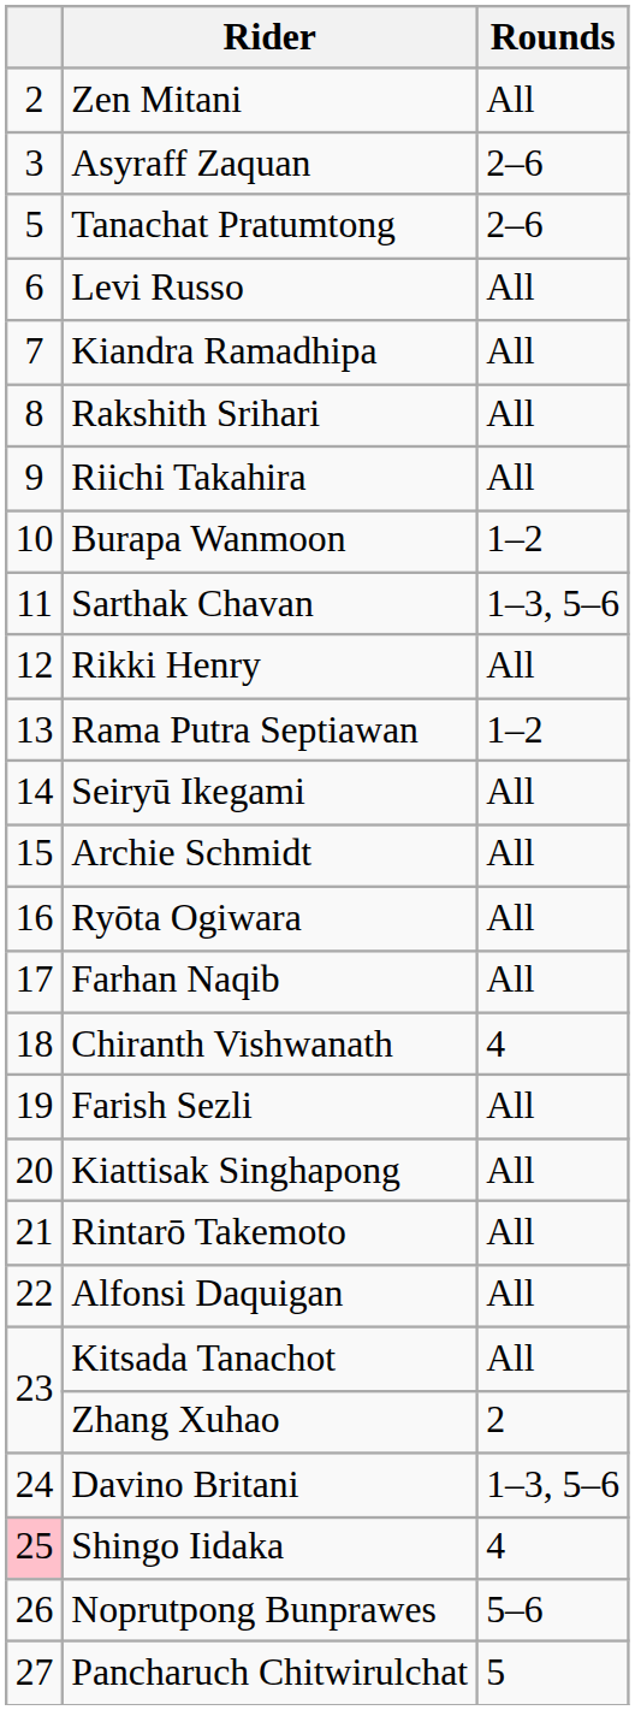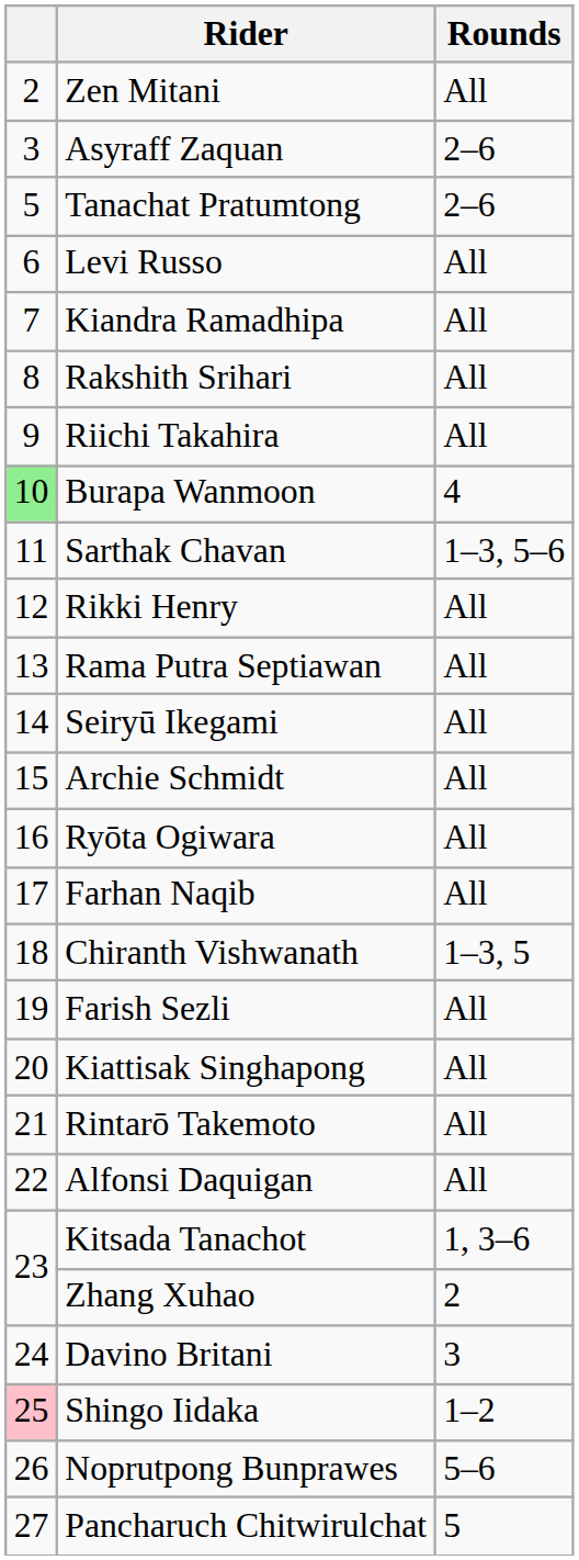 <table class="wikitable" style="font-size: 85%;">
 <tr>
 <th></th>
 <th>Rider</th>
 <th>Rounds</th>
 </tr>
 <tr>
 <td align="center">2</td>
 <td> Zen Mitani</td>
 <td>All</td>
 </tr>
 <tr>
 <td align="center">3</td>
 <td> Asyraff Zaquan</td>
 <td>2–6</td>
 </tr>
 <tr>
 <td align="center">5</td>
 <td> Tanachat Pratumtong</td>
 <td>2–6</td>
 </tr>
 <tr>
 <td align="center">6</td>
 <td> Levi Russo</td>
 <td>All</td>
 </tr>
 <tr>
 <td align="center">7</td>
 <td> Kiandra Ramadhipa</td>
 <td>All</td>
 </tr>
 <tr>
 <td align="center">8</td>
 <td> Rakshith Srihari</td>
 <td>All</td>
 </tr>
 <tr>
 <td align="center">9</td>
 <td> Riichi Takahira</td>
 <td>All</td>
 </tr>
 <tr>
-<td align="center">10</td>
+<td align="center" style="background: lightgreen;">10</td>
 <td> Burapa Wanmoon</td>
-<td>1–2</td>
+<td>4</td>
 </tr>
 <tr>
 <td align="center">11</td>
 <td> Sarthak Chavan</td>
 <td>1–3, 5–6</td>
 </tr>
 <tr>
 <td align="center">12</td>
 <td> Rikki Henry</td>
 <td>All</td>
 </tr>
 <tr>
 <td align="center">13</td>
 <td> Rama Putra Septiawan</td>
-<td>1–2</td>
+<td>All</td>
 </tr>
 <tr>
 <td align="center">14</td>
 <td> Seiryū Ikegami</td>
 <td>All</td>
 </tr>
 <tr>
 <td align="center">15</td>
 <td> Archie Schmidt</td>
 <td>All</td>
 </tr>
 <tr>
 <td align="center">16</td>
 <td> Ryōta Ogiwara</td>
 <td>All</td>
 </tr>
 <tr>
 <td align="center">17</td>
 <td> Farhan Naqib</td>
 <td>All</td>
 </tr>
 <tr>
 <td align="center">18</td>
 <td> Chiranth Vishwanath</td>
-<td>4</td>
+<td>1–3, 5</td>
 </tr>
 <tr>
 <td align="center">19</td>
 <td> Farish Sezli</td>
 <td>All</td>
 </tr>
 <tr>
 <td align="center">20</td>
 <td> Kiattisak Singhapong</td>
 <td>All</td>
 </tr>
 <tr>
 <td align="center">21</td>
 <td> Rintarō Takemoto</td>
 <td>All</td>
 </tr>
 <tr>
 <td align="center">22</td>
 <td> Alfonsi Daquigan</td>
 <td>All</td>
 </tr>
 <tr>
 <td rowspan="2" align="center">23</td>
 <td> Kitsada Tanachot</td>
-<td>All</td>
+<td>1, 3–6</td>
 </tr>
 <tr>
 <td> Zhang Xuhao</td>
 <td>2</td>
 </tr>
 <tr>
 <td align="center">24</td>
 <td> Davino Britani</td>
-<td>1–3, 5–6</td>
+<td>3</td>
 </tr>
 <tr>
 <td align="center" style="background: pink;">25</td>
 <td> Shingo Iidaka</td>
-<td>4</td>
+<td>1–2</td>
 </tr>
 <tr>
 <td align="center">26</td>
 <td> Noprutpong Bunprawes</td>
 <td>5–6</td>
 </tr>
 <tr>
 <td align="center">27</td>
 <td> Pancharuch Chitwirulchat</td>
 <td>5</td>
 </tr>
 </table>
